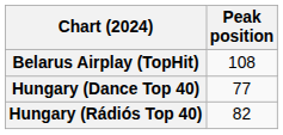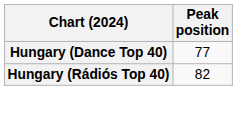 <table class="wikitable plainrowheaders" style="text-align:center">
 <tr>
 <th scope="col">Chart (2024)</th>
 <th scope="col">Peak<br>position</th>
-</tr>
-<tr>
-<th scope="row">Belarus Airplay (TopHit)</th>
-<td>108</td>
 </tr>
 <tr>
 <th scope="row">Hungary (Dance Top 40)</th>
 <td>77</td>
 </tr>
 <tr>
 <th scope="row">Hungary (Rádiós Top 40)</th>
 <td>82</td>
 </tr>
 </table>
